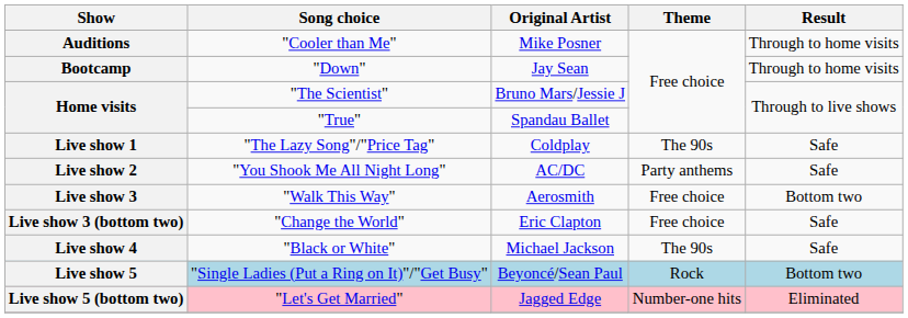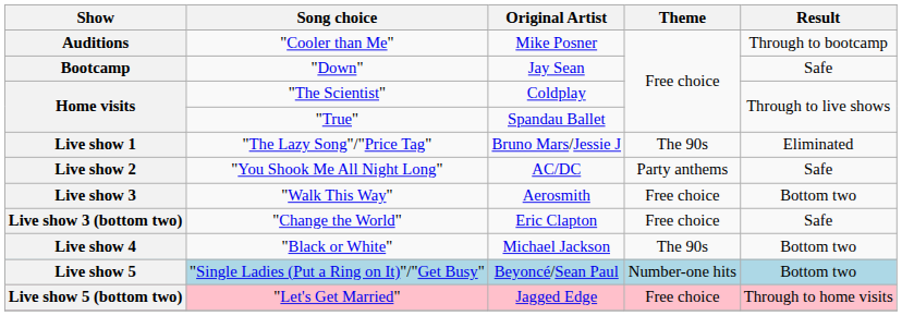 <table class="wikitable collapsible collapsed" style="text-align:center;">
 <tr>
 <th scope="col">Show</th>
 <th scope="col">Song choice</th>
 <th scope="col">Original Artist</th>
 <th scope="col">Theme</th>
 <th scope="col">Result</th>
 </tr>
 <tr>
 <th scope="row">Auditions</th>
 <td>"<a href='#'>Cooler than Me</a>"</td>
 <td><a href='#'>Mike Posner</a></td>
 <td rowspan="4">Free choice</td>
-<td>Through to home visits</td>
+<td>Through to bootcamp</td>
 </tr>
 <tr>
 <th scope="row">Bootcamp</th>
 <td>"<a href='#'>Down</a>"</td>
 <td><a href='#'>Jay Sean</a></td>
-<td>Through to home visits</td>
+<td>Safe</td>
 </tr>
 <tr>
 <th scope="row" rowspan="2">Home visits</th>
 <td>"<a href='#'>The Scientist</a>"</td>
-<td><a href='#'>Bruno Mars</a>/<a href='#'>Jessie J</a></td>
+<td><a href='#'>Coldplay</a></td>
 <td rowspan="2">Through to live shows</td>
 </tr>
 <tr>
 <td>"<a href='#'>True</a>"</td>
 <td><a href='#'>Spandau Ballet</a></td>
 </tr>
 <tr>
 <th scope="row">Live show 1</th>
 <td>"<a href='#'>The Lazy Song</a>"/"<a href='#'>Price Tag</a>"</td>
-<td><a href='#'>Coldplay</a></td>
+<td><a href='#'>Bruno Mars</a>/<a href='#'>Jessie J</a></td>
 <td>The 90s</td>
-<td>Safe</td>
+<td>Eliminated</td>
 </tr>
 <tr>
 <th scope="row">Live show 2</th>
 <td>"<a href='#'>You Shook Me All Night Long</a>"</td>
 <td><a href='#'>AC/DC</a></td>
 <td>Party anthems</td>
 <td>Safe</td>
 </tr>
 <tr>
 <th scope="row">Live show 3</th>
 <td>"<a href='#'>Walk This Way</a>"</td>
 <td><a href='#'>Aerosmith</a></td>
 <td>Free choice</td>
 <td>Bottom two</td>
 </tr>
 <tr>
 <th scope="row">Live show 3 <span>(bottom two)</span></th>
 <td>"<a href='#'>Change the World</a>"</td>
 <td><a href='#'>Eric Clapton</a></td>
 <td>Free choice</td>
 <td>Safe</td>
 </tr>
 <tr>
 <th scope="row">Live show 4</th>
 <td>"<a href='#'>Black or White</a>"</td>
 <td><a href='#'>Michael Jackson</a></td>
 <td>The 90s</td>
-<td>Safe</td>
+<td>Bottom two</td>
 </tr>
 <tr style="background:lightblue">
 <th scope="row">Live show 5</th>
 <td>"<a href='#'>Single Ladies (Put a Ring on It)</a>"/"<a href='#'>Get Busy</a>"</td>
 <td><a href='#'>Beyoncé</a>/<a href='#'>Sean Paul</a></td>
-<td>Rock</td>
+<td>Number-one hits</td>
 <td>Bottom two</td>
 </tr>
 <tr style="background:pink">
 <th scope="row">Live show 5 <span>(bottom two)</span></th>
 <td>"<a href='#'>Let's Get Married</a>"</td>
 <td><a href='#'>Jagged Edge</a></td>
-<td>Number-one hits</td>
-<td>Eliminated</td>
+<td>Free choice</td>
+<td>Through to home visits</td>
 </tr>
 <tr>
 </tr>
 </table>
